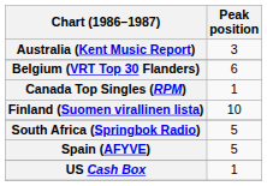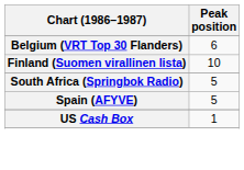 <table class="wikitable sortable plainrowheaders">
 <tr>
 <th>Chart (1986–1987)</th>
 <th>Peak<br>position</th>
 </tr>
 <tr>
-<th scope="row">Australia (<a href='#'>Kent Music Report</a>)</th>
-<td style="text-align:center;">3</td>
-</tr>
-<tr>
 </tr>
 <tr>
 <th scope="row">Belgium (<a href='#'>VRT Top 30</a> Flanders)</th>
 <td style="text-align:center;">6</td>
-</tr>
-<tr>
-<th scope="row">Canada Top Singles (<em><a href='#'>RPM</a></em>)</th>
-<td style="text-align:center;">1</td>
 </tr>
 <tr>
 <th scope=row>Finland (<a href='#'>Suomen virallinen lista</a>)</th>
 <td style="text-align:center;">10</td>
 </tr>
 <tr>
 </tr>
 <tr>
 </tr>
 <tr>
 </tr>
 <tr>
 </tr>
 <tr>
 </tr>
 <tr>
 </tr>
 <tr>
 <th scope="row">South Africa (<a href='#'>Springbok Radio</a>)</th>
 <td style="text-align:center;">5</td>
 </tr>
 <tr>
 <th scope="row">Spain (<a href='#'>AFYVE</a>)</th>
 <td style="text-align:center;">5</td>
 </tr>
 <tr>
 </tr>
 <tr>
 </tr>
 <tr>
 </tr>
 <tr>
 </tr>
 <tr>
 </tr>
 <tr>
 </tr>
 <tr>
 <th scope="row">US <a href='#'><em>Cash Box</em></a></th>
 <td style="text-align:center;">1</td>
 </tr>
 <tr>
 </tr>
 <tr>
 </tr>
 </table>
